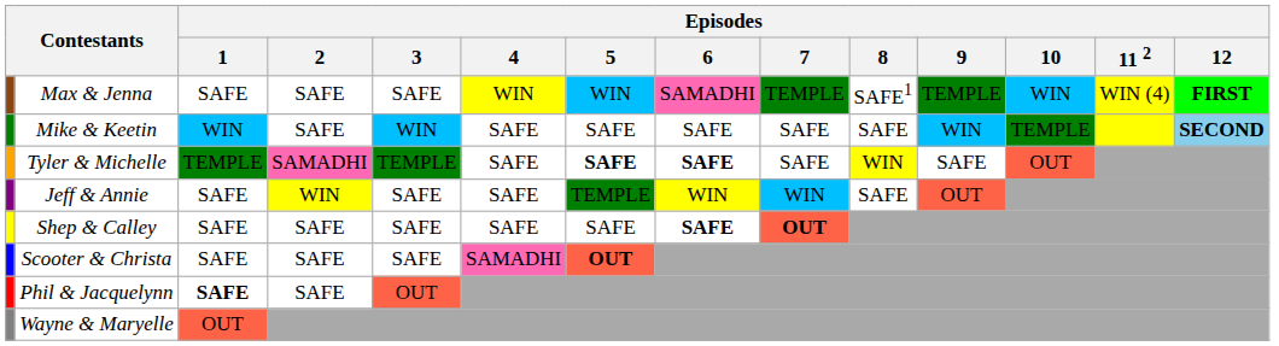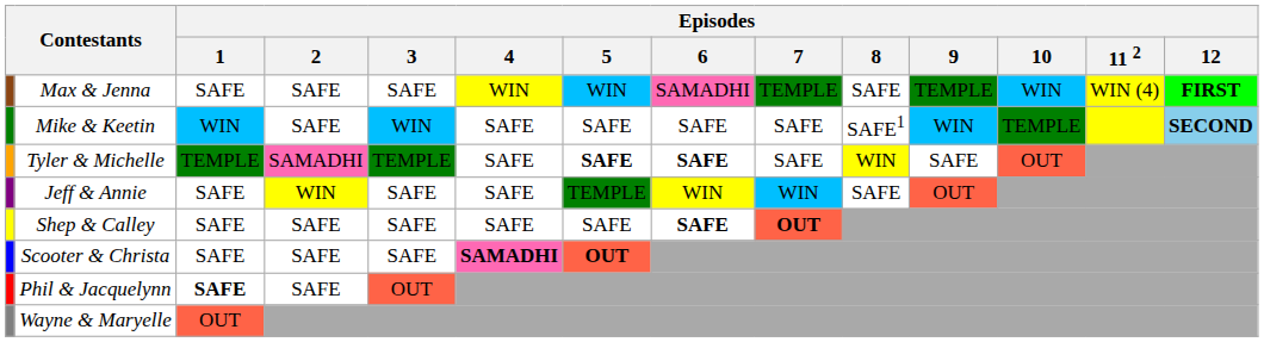 <table class="wikitable" style="text-align:center; background:white">
 <tr>
 <th colspan=2 rowspan=2>Contestants</th>
 <th colspan=13>Episodes</th>
 </tr>
 <tr>
 <th>1</th>
 <th>2</th>
 <th>3</th>
 <th>4</th>
 <th>5</th>
 <th>6</th>
 <th>7</th>
 <th>8</th>
 <th>9</th>
 <th>10</th>
 <th>11 <sup>2</sup></th>
 <th>12</th>
 </tr>
 <tr>
 <td style="background:saddlebrown;"></td>
 <td><em>Max & Jenna</em></td>
 <td>SAFE</td>
 <td>SAFE</td>
 <td>SAFE</td>
 <td style="background:yellow;">WIN</td>
 <td style="background:deepskyblue;">WIN</td>
 <td style="background:hotpink;">SAMADHI</td>
 <td style="background:green;"><span>TEMPLE</span></td>
-<td>SAFE<sup>1</sup></td>
+<td>SAFE</td>
 <td style="background:green;"><span>TEMPLE</span></td>
 <td style="background:deepskyblue;">WIN</td>
 <td style="background:yellow;">WIN (4)</td>
 <td style="background:lime;"><strong>FIRST</strong></td>
 </tr>
 <tr>
 <td style="background:green;"></td>
 <td><em>Mike & Keetin</em></td>
 <td style="background:deepskyblue;">WIN</td>
 <td>SAFE</td>
 <td style="background:deepskyblue;">WIN</td>
 <td>SAFE</td>
 <td>SAFE</td>
 <td>SAFE</td>
 <td>SAFE</td>
-<td>SAFE</td>
+<td>SAFE<sup>1</sup></td>
 <td style="background:deepskyblue;">WIN</td>
 <td style="background:green;"><span>TEMPLE</span></td>
 <td style="background:yellow;"></td>
 <td style="background:skyblue;"><strong>SECOND</strong></td>
 </tr>
 <tr>
 <td style="background:orange;"></td>
 <td><em>Tyler & Michelle</em></td>
 <td style="background:green;"><span>TEMPLE</span></td>
 <td style="background:hotpink;">SAMADHI</td>
 <td style="background:green;"><span>TEMPLE</span></td>
 <td>SAFE</td>
 <td><strong>SAFE</strong></td>
 <td><strong>SAFE</strong></td>
 <td>SAFE</td>
 <td style="background:yellow;">WIN</td>
 <td>SAFE</td>
 <td style="background:tomato;">OUT</td>
 <td style="background:darkgrey;" colspan="2"></td>
 </tr>
 <tr>
 <td style="background:purple;"></td>
 <td><em>Jeff & Annie</em></td>
 <td>SAFE</td>
 <td style="background:yellow;">WIN</td>
 <td>SAFE</td>
 <td>SAFE</td>
 <td style="background:green;"><span>TEMPLE</span></td>
 <td style="background:yellow;">WIN</td>
 <td style="background:deepskyblue;">WIN</td>
 <td>SAFE</td>
 <td style="background:tomato;">OUT</td>
 <td style="background:darkgrey;" colspan="3"></td>
 </tr>
 <tr>
 <td style="background:yellow;"></td>
 <td><em>Shep & Calley</em></td>
 <td>SAFE</td>
 <td>SAFE</td>
 <td>SAFE</td>
 <td>SAFE</td>
 <td>SAFE</td>
 <td><strong>SAFE</strong></td>
 <td style="background:tomato;"><strong>OUT</strong></td>
 <td style="background:darkgrey;" colspan="5"></td>
 </tr>
 <tr>
 <td style="background:blue;"></td>
 <td><em>Scooter & Christa</em></td>
 <td>SAFE</td>
 <td>SAFE</td>
 <td>SAFE</td>
-<td style="background:hotpink;">SAMADHI</td>
+<td style="background:hotpink;"><strong>SAMADHI</strong></td>
 <td style="background:tomato;"><strong>OUT</strong></td>
 <td style="background:darkgrey;" colspan="7"></td>
 </tr>
 <tr>
 <td style="background:red;"></td>
 <td><em>Phil & Jacquelynn</em></td>
 <td><strong>SAFE</strong></td>
 <td>SAFE</td>
 <td style="background:tomato;">OUT</td>
 <td style="background:darkgrey;" colspan="9"></td>
 </tr>
 <tr>
 <td style="background:gray;"></td>
 <td><em>Wayne & Maryelle</em></td>
 <td style="background:tomato;">OUT</td>
 <td style="background:darkgrey;" colspan="11"></td>
 </tr>
 </table>
